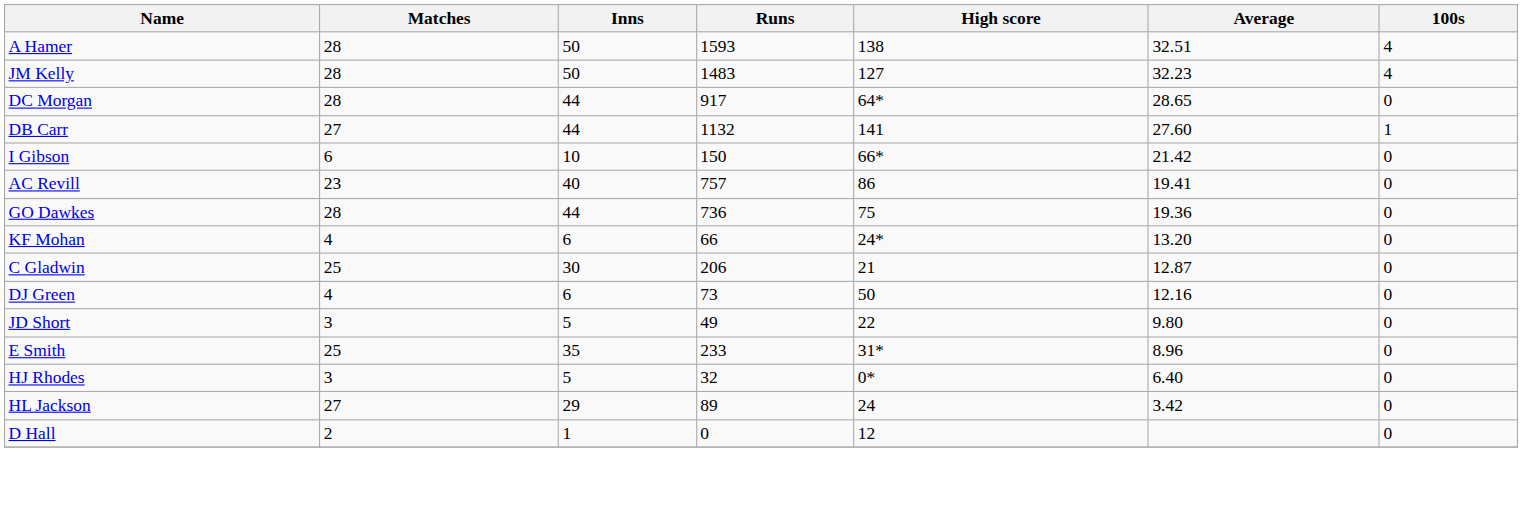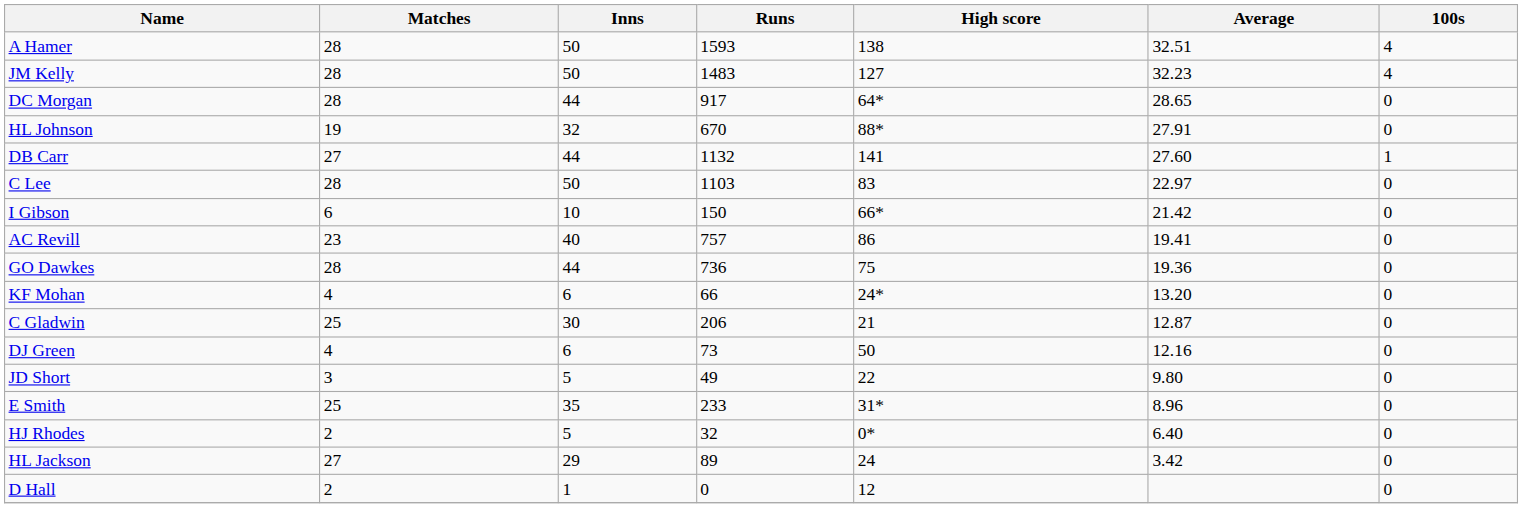 <table class="wikitable sortable" width="70%">
 <tr bgcolor="#efefef">
 <th>Name</th>
 <th>Matches</th>
 <th>Inns</th>
 <th>Runs</th>
 <th>High score</th>
 <th>Average</th>
 <th>100s</th>
 </tr>
 <tr>
 <td><a href='#'>A Hamer</a></td>
 <td>28</td>
 <td>50</td>
 <td>1593</td>
 <td>138</td>
 <td>32.51</td>
 <td>4</td>
 </tr>
 <tr>
 <td><a href='#'>JM Kelly</a></td>
 <td>28</td>
 <td>50</td>
 <td>1483</td>
 <td>127</td>
 <td>32.23</td>
 <td>4</td>
 </tr>
 <tr>
 <td><a href='#'>DC Morgan</a></td>
 <td>28</td>
 <td>44</td>
 <td>917</td>
 <td>64*</td>
 <td>28.65</td>
 <td>0</td>
 </tr>
 <tr>
+<td><a href='#'>HL Johnson</a></td>
+<td>19</td>
+<td>32</td>
+<td>670</td>
+<td>88*</td>
+<td>27.91</td>
+<td>0</td>
+</tr>
+<tr>
 <td><a href='#'>DB Carr</a></td>
 <td>27</td>
 <td>44</td>
 <td>1132</td>
 <td>141</td>
 <td>27.60</td>
 <td>1</td>
+</tr>
+<tr>
+<td><a href='#'>C Lee</a></td>
+<td>28</td>
+<td>50</td>
+<td>1103</td>
+<td>83</td>
+<td>22.97</td>
+<td>0</td>
 </tr>
 <tr>
 <td><a href='#'>I Gibson</a></td>
 <td>6</td>
 <td>10</td>
 <td>150</td>
 <td>66*</td>
 <td>21.42</td>
 <td>0</td>
 </tr>
 <tr>
 <td><a href='#'>AC Revill</a></td>
 <td>23</td>
 <td>40</td>
 <td>757</td>
 <td>86</td>
 <td>19.41</td>
 <td>0</td>
 </tr>
 <tr>
 <td><a href='#'>GO Dawkes</a></td>
 <td>28</td>
 <td>44</td>
 <td>736</td>
 <td>75</td>
 <td>19.36</td>
 <td>0</td>
 </tr>
 <tr>
 <td><a href='#'>KF Mohan</a></td>
 <td>4</td>
 <td>6</td>
 <td>66</td>
 <td>24*</td>
 <td>13.20</td>
 <td>0</td>
 </tr>
 <tr>
 <td><a href='#'>C Gladwin</a></td>
 <td>25</td>
 <td>30</td>
 <td>206</td>
 <td>21</td>
 <td>12.87</td>
 <td>0</td>
 </tr>
 <tr>
 <td><a href='#'>DJ Green</a></td>
 <td>4</td>
 <td>6</td>
 <td>73</td>
 <td>50</td>
 <td>12.16</td>
 <td>0</td>
 </tr>
 <tr>
 <td><a href='#'>JD Short</a></td>
 <td>3</td>
 <td>5</td>
 <td>49</td>
 <td>22</td>
 <td>9.80</td>
 <td>0</td>
 </tr>
 <tr>
 <td><a href='#'>E Smith</a></td>
 <td>25</td>
 <td>35</td>
 <td>233</td>
 <td>31*</td>
 <td>8.96</td>
 <td>0</td>
 </tr>
 <tr>
 <td><a href='#'>HJ Rhodes</a></td>
-<td>3</td>
+<td>2</td>
 <td>5</td>
 <td>32</td>
 <td>0*</td>
 <td>6.40</td>
 <td>0</td>
 </tr>
 <tr>
 <td><a href='#'>HL Jackson</a></td>
 <td>27</td>
 <td>29</td>
 <td>89</td>
 <td>24</td>
 <td>3.42</td>
 <td>0</td>
 </tr>
 <tr>
 <td><a href='#'>D Hall</a></td>
 <td>2</td>
 <td>1</td>
 <td>0</td>
 <td>12</td>
 <td></td>
 <td>0 </td>
 </tr>
 <tr>
 </tr>
 </table>
